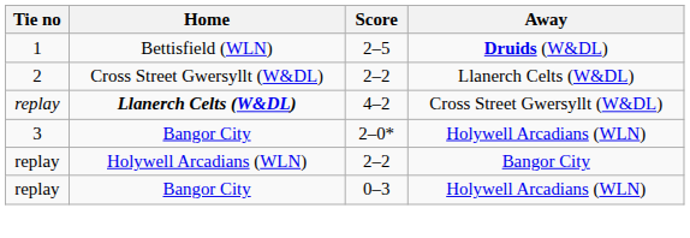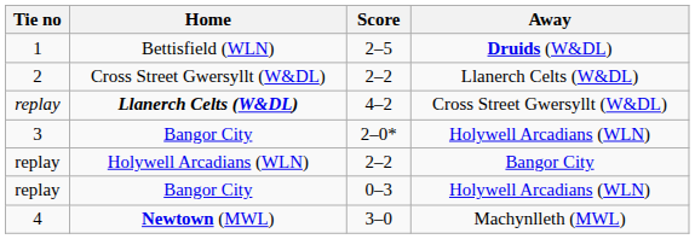 <table class="wikitable" style="text-align:center">
 <tr>
 <th width=50>Tie no</th>
 <th width=250>Home</th>
 <th width=50>Score</th>
 <th width=250>Away</th>
 </tr>
 <tr>
 <td>1</td>
 <td>Bettisfield (<a href='#'>WLN</a>)</td>
 <td>2–5</td>
 <td><strong><a href='#'>Druids</a></strong> (<a href='#'>W&DL</a>)</td>
 </tr>
 <tr>
 <td>2</td>
 <td>Cross Street Gwersyllt (<a href='#'>W&DL</a>)</td>
 <td>2–2</td>
 <td>Llanerch Celts (<a href='#'>W&DL</a>)</td>
 </tr>
 <tr>
 <td><em>replay</em></td>
 <td><strong><em>Llanerch Celts<strong> (<a href='#'>W&DL</a>)<em></td>
 <td></em>4–2<em></td>
 <td></em>Cross Street Gwersyllt (<a href='#'>W&DL</a>)<em></td>
 </tr>
 <tr>
 <td>3</td>
 <td><a href='#'>Bangor City</a></td>
 <td>2–0*</td>
 <td><a href='#'>Holywell Arcadians</a> (<a href='#'>WLN</a>)</td>
 </tr>
 <tr>
 <td></em>replay<em></td>
 <td></em><a href='#'>Holywell Arcadians</a> (<a href='#'>WLN</a>)<em></td>
 <td></em>2–2<em></td>
 <td></em><a href='#'>Bangor City</a><em></td>
 </tr>
 <tr>
 <td></em>replay<em></td>
 <td></em><a href='#'>Bangor City</a><em></td>
 <td></em>0–3<em></td>
 <td></em></strong><a href='#'>Holywell Arcadians</a></strong> (<a href='#'>WLN</a>)</em></td>
 </tr>
+<tr>
+<td>4</td>
+<td><strong><a href='#'>Newtown</a></strong> (<a href='#'>MWL</a>)</td>
+<td>3–0</td>
+<td>Machynlleth (<a href='#'>MWL</a>)</td>
+</tr>
 </table>
